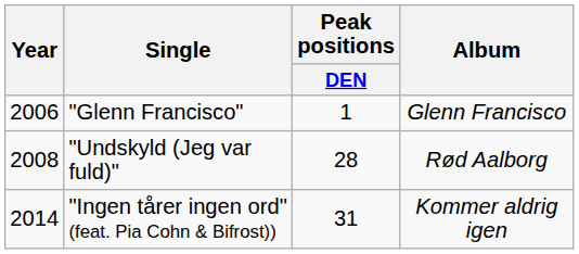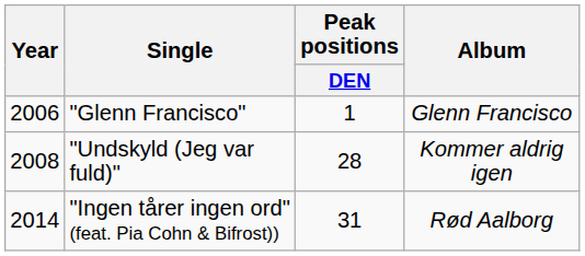 <table class="wikitable">
 <tr>
 <th align="center" rowspan="2" width="10">Year</th>
 <th align="center" rowspan="2" width="160">Single</th>
 <th align="center" colspan="1" width="20">Peak positions</th>
 <th align="center" rowspan="2" width="120">Album</th>
 </tr>
 <tr>
 <th scope="col" style="width:3em;font-size:90%;"><a href='#'>DEN</a><br></th>
 </tr>
 <tr>
 <td style="text-align:center;">2006</td>
 <td>"Glenn Francisco"</td>
 <td style="text-align:center;">1</td>
 <td style="text-align:center;"><em>Glenn Francisco</em></td>
 </tr>
 <tr>
 <td style="text-align:center;">2008</td>
 <td>"Undskyld (Jeg var fuld)"</td>
 <td style="text-align:center;">28</td>
-<td style="text-align:center;"><em>Rød Aalborg</em></td>
+<td style="text-align:center;"><em>Kommer aldrig igen</em></td>
 </tr>
 <tr>
 <td style="text-align:center;">2014</td>
 <td>"Ingen tårer ingen ord"<br><small>(feat. Pia Cohn & Bifrost))</small></td>
 <td style="text-align:center;">31</td>
-<td style="text-align:center;"><em>Kommer aldrig igen</em></td>
+<td style="text-align:center;"><em>Rød Aalborg</em></td>
 </tr>
 </table>
